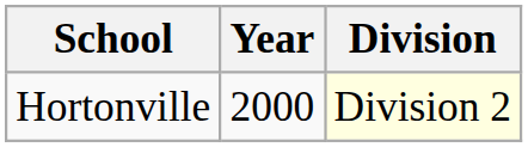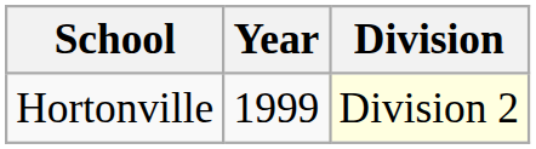 <table class="wikitable">
 <tr>
 <th>School</th>
 <th>Year</th>
 <th>Division</th>
 </tr>
 <tr>
 <td>Hortonville</td>
-<td>2000</td>
+<td>1999</td>
 <td style="background: lightyellow;">Division 2</td>
 </tr>
 </table>
